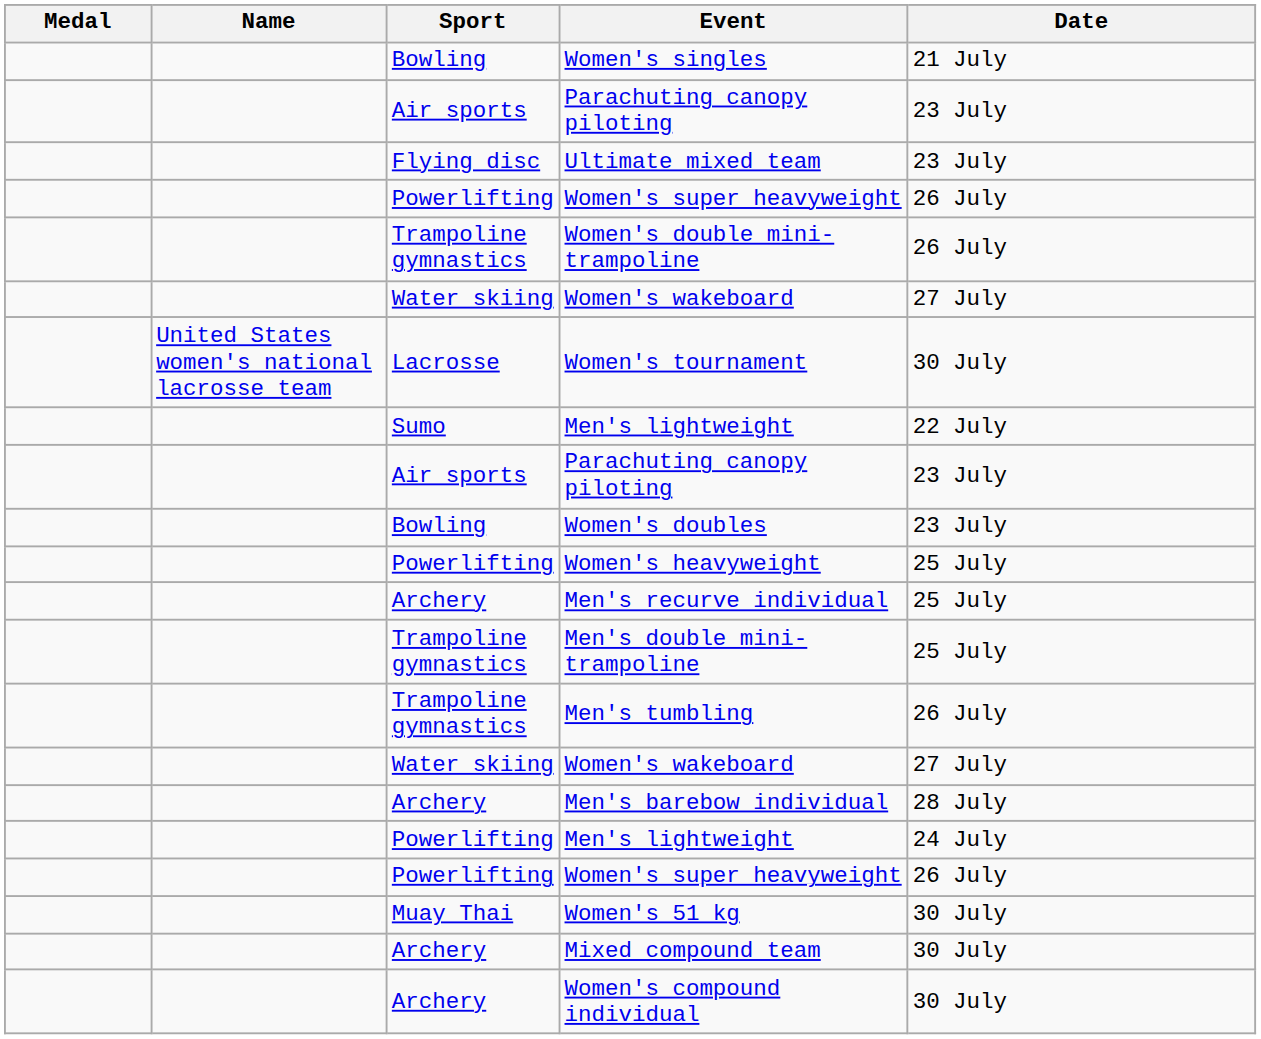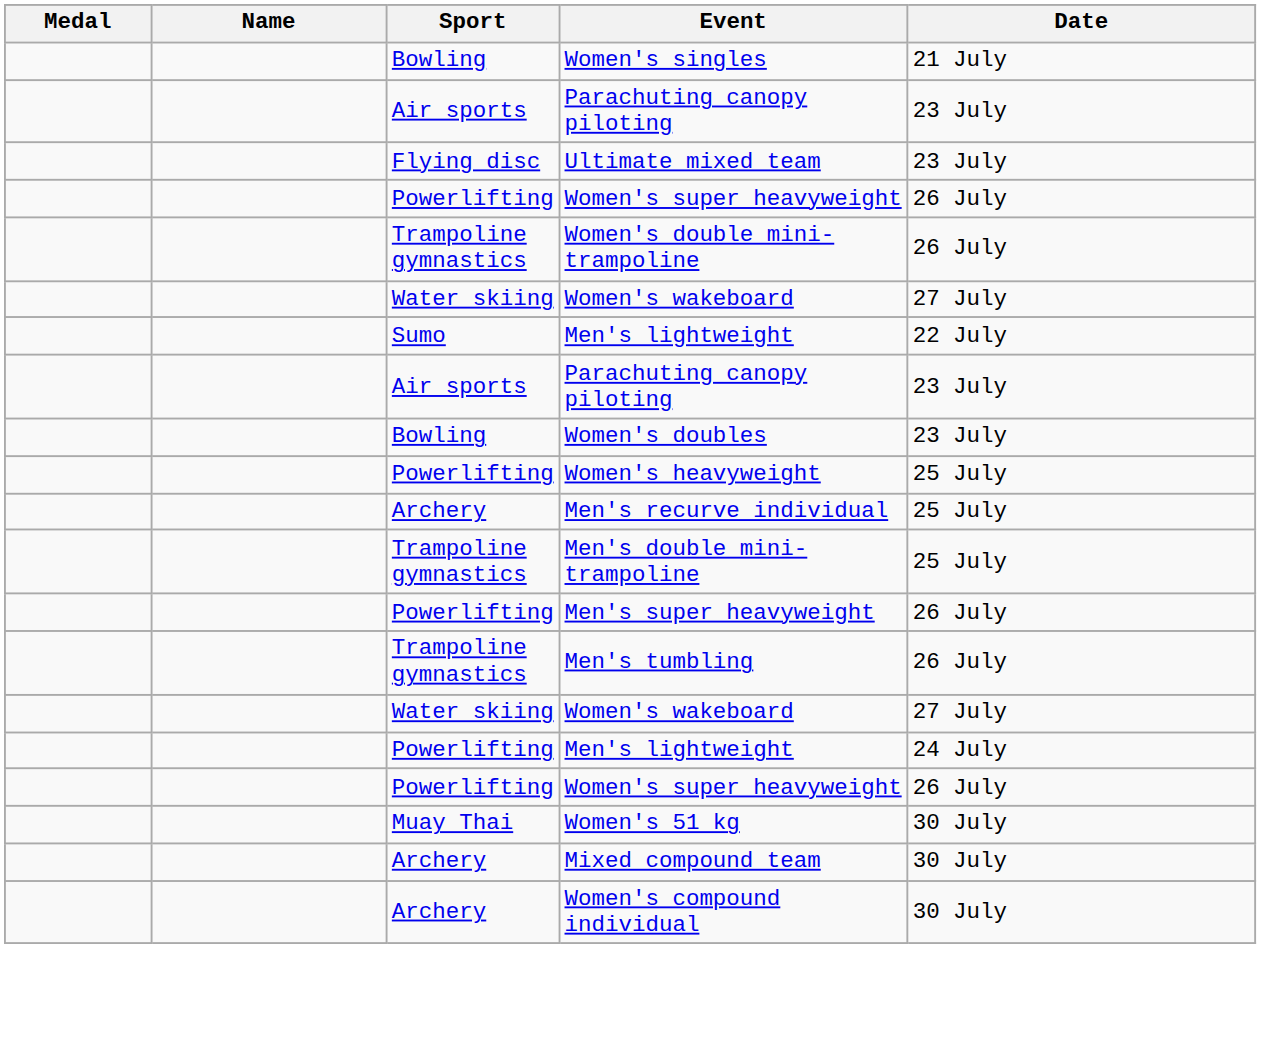 <table class="wikitable sortable" style="font-size:92%">
 <tr>
 <th style="width:6em">Medal</th>
 <th style="width:10em">Name</th>
 <th style="width:7em">Sport</th>
 <th style="width:15em">Event</th>
 <th style="width:15em">Date</th>
 </tr>
 <tr>
 <td></td>
 <td></td>
 <td><a href='#'>Bowling</a></td>
 <td><a href='#'>Women's singles</a></td>
 <td>21 July</td>
 </tr>
 <tr>
 <td></td>
 <td></td>
 <td><a href='#'>Air sports</a></td>
 <td><a href='#'>Parachuting canopy piloting</a></td>
 <td>23 July</td>
 </tr>
 <tr>
 <td></td>
 <td></td>
 <td><a href='#'>Flying disc</a></td>
 <td><a href='#'>Ultimate mixed team</a></td>
 <td>23 July</td>
 </tr>
 <tr>
 <td></td>
 <td></td>
 <td><a href='#'>Powerlifting</a></td>
 <td><a href='#'>Women's super heavyweight</a></td>
 <td>26 July</td>
 </tr>
 <tr>
 <td></td>
 <td></td>
 <td><a href='#'>Trampoline gymnastics</a></td>
 <td><a href='#'>Women's double mini-trampoline</a></td>
 <td>26 July</td>
 </tr>
 <tr>
 <td></td>
 <td></td>
 <td><a href='#'>Water skiing</a></td>
 <td><a href='#'>Women's wakeboard</a></td>
 <td>27 July</td>
 </tr>
 <tr>
 <td></td>
-<td><a href='#'>United States women's national lacrosse team</a><br></td>
-<td><a href='#'>Lacrosse</a></td>
-<td><a href='#'>Women's tournament</a></td>
-<td>30 July</td>
-</tr>
-<tr>
-<td></td>
 <td></td>
 <td><a href='#'>Sumo</a></td>
 <td><a href='#'>Men's lightweight</a></td>
 <td>22 July</td>
 </tr>
 <tr>
 <td></td>
 <td></td>
 <td><a href='#'>Air sports</a></td>
 <td><a href='#'>Parachuting canopy piloting</a></td>
 <td>23 July</td>
 </tr>
 <tr>
 <td></td>
 <td><br></td>
 <td><a href='#'>Bowling</a></td>
 <td><a href='#'>Women's doubles</a></td>
 <td>23 July</td>
 </tr>
 <tr>
 <td></td>
 <td></td>
 <td><a href='#'>Powerlifting</a></td>
 <td><a href='#'>Women's heavyweight</a></td>
 <td>25 July</td>
 </tr>
 <tr>
 <td></td>
 <td></td>
 <td><a href='#'>Archery</a></td>
 <td><a href='#'>Men's recurve individual</a></td>
 <td>25 July</td>
 </tr>
 <tr>
 <td></td>
 <td></td>
 <td><a href='#'>Trampoline gymnastics</a></td>
 <td><a href='#'>Men's double mini-trampoline</a></td>
 <td>25 July</td>
 </tr>
 <tr>
 <td></td>
 <td></td>
+<td><a href='#'>Powerlifting</a></td>
+<td><a href='#'>Men's super heavyweight</a></td>
+<td>26 July</td>
+</tr>
+<tr>
+<td></td>
+<td></td>
 <td><a href='#'>Trampoline gymnastics</a></td>
 <td><a href='#'>Men's tumbling</a></td>
 <td>26 July</td>
 </tr>
 <tr>
 <td></td>
 <td></td>
 <td><a href='#'>Water skiing</a></td>
 <td><a href='#'>Women's wakeboard</a></td>
 <td>27 July</td>
-</tr>
-<tr>
-<td></td>
-<td></td>
-<td><a href='#'>Archery</a></td>
-<td><a href='#'>Men's barebow individual</a></td>
-<td>28 July</td>
 </tr>
 <tr>
 <td></td>
 <td></td>
 <td><a href='#'>Powerlifting</a></td>
 <td><a href='#'>Men's lightweight</a></td>
 <td>24 July</td>
 </tr>
 <tr>
 <td></td>
 <td></td>
 <td><a href='#'>Powerlifting</a></td>
 <td><a href='#'>Women's super heavyweight</a></td>
 <td>26 July</td>
 </tr>
 <tr>
 <td></td>
 <td></td>
 <td><a href='#'>Muay Thai</a></td>
 <td><a href='#'>Women's 51 kg</a></td>
 <td>30 July</td>
 </tr>
 <tr>
 <td></td>
 <td><br></td>
 <td><a href='#'>Archery</a></td>
 <td><a href='#'>Mixed compound team</a></td>
 <td>30 July</td>
 </tr>
 <tr>
 <td></td>
 <td></td>
 <td><a href='#'>Archery</a></td>
 <td><a href='#'>Women's compound individual</a></td>
 <td>30 July</td>
 </tr>
 </table>
